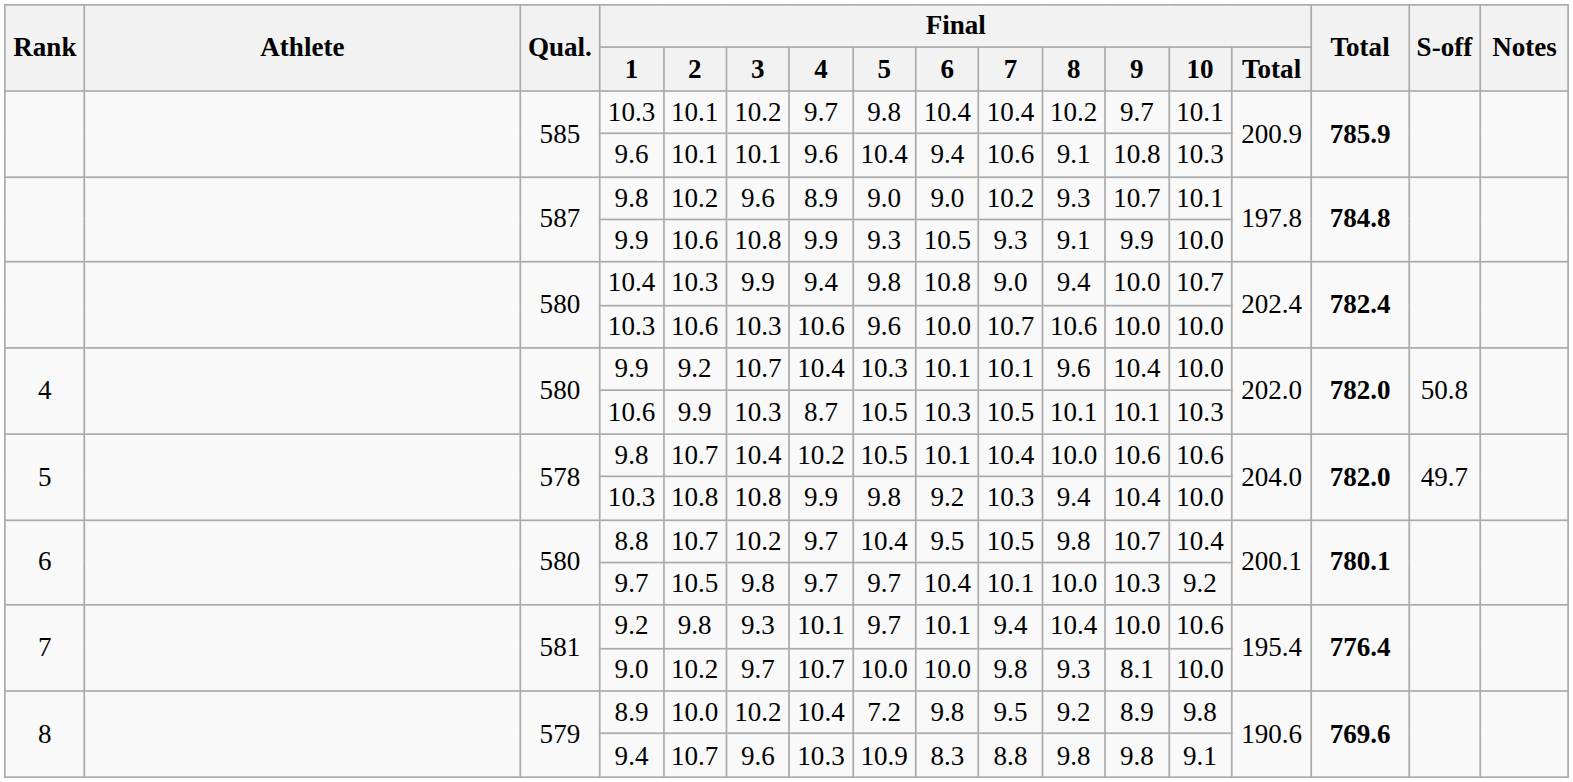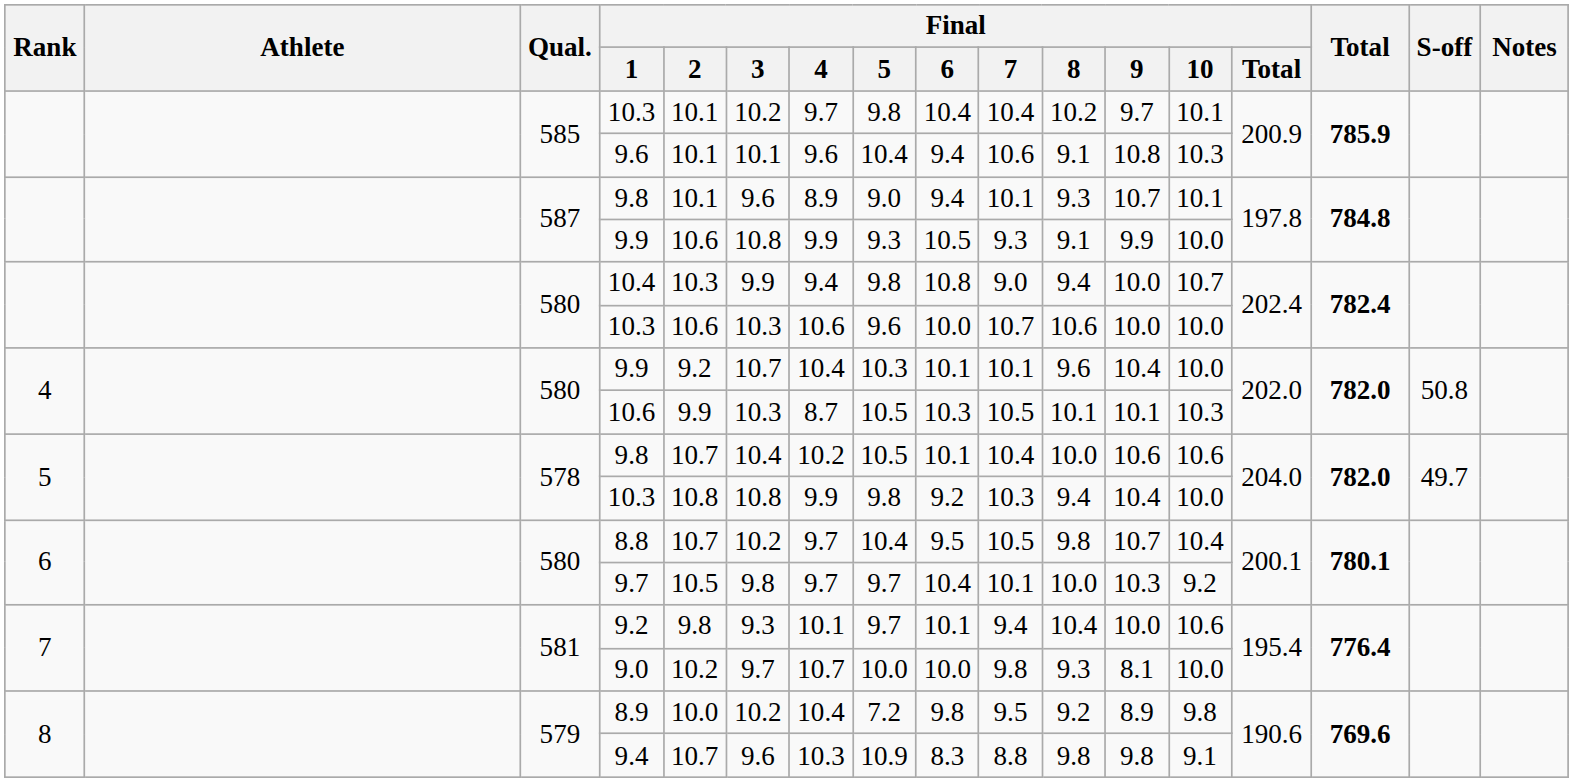 <table class="wikitable" style="text-align:center">
 <tr>
 <th rowspan=2 width=40>Rank</th>
 <th rowspan=2 width=250>Athlete</th>
 <th rowspan=2 width=40>Qual.</th>
 <th colspan=11>Final</th>
 <th rowspan=2 width=50>Total</th>
 <th rowspan=2 width=35>S-off</th>
 <th rowspan=2 width=45>Notes</th>
 </tr>
 <tr>
 <th width=30>1</th>
 <th width=30>2</th>
 <th width=30>3</th>
 <th width=30>4</th>
 <th width=30>5</th>
 <th width=30>6</th>
 <th width=30>7</th>
 <th width=30>8</th>
 <th width=30>9</th>
 <th width=30>10</th>
 <th width=40>Total</th>
 </tr>
 <tr>
 <td rowspan=2></td>
 <td rowspan=2 align=left></td>
 <td rowspan=2>585</td>
 <td>10.3</td>
 <td>10.1</td>
 <td>10.2</td>
 <td>9.7</td>
 <td>9.8</td>
 <td>10.4</td>
 <td>10.4</td>
 <td>10.2</td>
 <td>9.7</td>
 <td>10.1</td>
 <td rowspan=2>200.9</td>
 <td rowspan=2><strong>785.9</strong></td>
 <td rowspan=2></td>
 <td rowspan=2></td>
 </tr>
 <tr>
 <td>9.6</td>
 <td>10.1</td>
 <td>10.1</td>
 <td>9.6</td>
 <td>10.4</td>
 <td>9.4</td>
 <td>10.6</td>
 <td>9.1</td>
 <td>10.8</td>
 <td>10.3</td>
 </tr>
 <tr>
 <td rowspan=2></td>
 <td rowspan=2 align=left></td>
 <td rowspan=2>587</td>
 <td>9.8</td>
-<td>10.2</td>
+<td>10.1</td>
 <td>9.6</td>
 <td>8.9</td>
 <td>9.0</td>
-<td>9.0</td>
-<td>10.2</td>
+<td>9.4</td>
+<td>10.1</td>
 <td>9.3</td>
 <td>10.7</td>
 <td>10.1</td>
 <td rowspan=2>197.8</td>
 <td rowspan=2><strong>784.8</strong></td>
 <td rowspan=2></td>
 <td rowspan=2></td>
 </tr>
 <tr>
 <td>9.9</td>
 <td>10.6</td>
 <td>10.8</td>
 <td>9.9</td>
 <td>9.3</td>
 <td>10.5</td>
 <td>9.3</td>
 <td>9.1</td>
 <td>9.9</td>
 <td>10.0</td>
 </tr>
 <tr>
 <td rowspan=2></td>
 <td rowspan=2 align=left></td>
 <td rowspan=2>580</td>
 <td>10.4</td>
 <td>10.3</td>
 <td>9.9</td>
 <td>9.4</td>
 <td>9.8</td>
 <td>10.8</td>
 <td>9.0</td>
 <td>9.4</td>
 <td>10.0</td>
 <td>10.7</td>
 <td rowspan=2>202.4</td>
 <td rowspan=2><strong>782.4</strong></td>
 <td rowspan=2></td>
 <td rowspan=2></td>
 </tr>
 <tr>
 <td>10.3</td>
 <td>10.6</td>
 <td>10.3</td>
 <td>10.6</td>
 <td>9.6</td>
 <td>10.0</td>
 <td>10.7</td>
 <td>10.6</td>
 <td>10.0</td>
 <td>10.0</td>
 </tr>
 <tr>
 <td rowspan=2>4</td>
 <td rowspan=2 align=left></td>
 <td rowspan=2>580</td>
 <td>9.9</td>
 <td>9.2</td>
 <td>10.7</td>
 <td>10.4</td>
 <td>10.3</td>
 <td>10.1</td>
 <td>10.1</td>
 <td>9.6</td>
 <td>10.4</td>
 <td>10.0</td>
 <td rowspan=2>202.0</td>
 <td rowspan=2><strong>782.0</strong></td>
 <td rowspan=2>50.8</td>
 <td rowspan=2></td>
 </tr>
 <tr>
 <td>10.6</td>
 <td>9.9</td>
 <td>10.3</td>
 <td>8.7</td>
 <td>10.5</td>
 <td>10.3</td>
 <td>10.5</td>
 <td>10.1</td>
 <td>10.1</td>
 <td>10.3</td>
 </tr>
 <tr>
 <td rowspan=2>5</td>
 <td rowspan=2 align=left></td>
 <td rowspan=2>578</td>
 <td>9.8</td>
 <td>10.7</td>
 <td>10.4</td>
 <td>10.2</td>
 <td>10.5</td>
 <td>10.1</td>
 <td>10.4</td>
 <td>10.0</td>
 <td>10.6</td>
 <td>10.6</td>
 <td rowspan=2>204.0</td>
 <td rowspan=2><strong>782.0</strong></td>
 <td rowspan=2>49.7</td>
 <td rowspan=2></td>
 </tr>
 <tr>
 <td>10.3</td>
 <td>10.8</td>
 <td>10.8</td>
 <td>9.9</td>
 <td>9.8</td>
 <td>9.2</td>
 <td>10.3</td>
 <td>9.4</td>
 <td>10.4</td>
 <td>10.0</td>
 </tr>
 <tr>
 <td rowspan=2>6</td>
 <td rowspan=2 align=left></td>
 <td rowspan=2>580</td>
 <td>8.8</td>
 <td>10.7</td>
 <td>10.2</td>
 <td>9.7</td>
 <td>10.4</td>
 <td>9.5</td>
 <td>10.5</td>
 <td>9.8</td>
 <td>10.7</td>
 <td>10.4</td>
 <td rowspan=2>200.1</td>
 <td rowspan=2><strong>780.1</strong></td>
 <td rowspan=2></td>
 <td rowspan=2></td>
 </tr>
 <tr>
 <td>9.7</td>
 <td>10.5</td>
 <td>9.8</td>
 <td>9.7</td>
 <td>9.7</td>
 <td>10.4</td>
 <td>10.1</td>
 <td>10.0</td>
 <td>10.3</td>
 <td>9.2</td>
 </tr>
 <tr>
 <td rowspan=2>7</td>
 <td rowspan=2 align=left></td>
 <td rowspan=2>581</td>
 <td>9.2</td>
 <td>9.8</td>
 <td>9.3</td>
 <td>10.1</td>
 <td>9.7</td>
 <td>10.1</td>
 <td>9.4</td>
 <td>10.4</td>
 <td>10.0</td>
 <td>10.6</td>
 <td rowspan=2>195.4</td>
 <td rowspan=2><strong>776.4</strong></td>
 <td rowspan=2></td>
 <td rowspan=2></td>
 </tr>
 <tr>
 <td>9.0</td>
 <td>10.2</td>
 <td>9.7</td>
 <td>10.7</td>
 <td>10.0</td>
 <td>10.0</td>
 <td>9.8</td>
 <td>9.3</td>
 <td>8.1</td>
 <td>10.0</td>
 </tr>
 <tr>
 <td rowspan=2>8</td>
 <td rowspan=2 align=left></td>
 <td rowspan=2>579</td>
 <td>8.9</td>
 <td>10.0</td>
 <td>10.2</td>
 <td>10.4</td>
 <td>7.2</td>
 <td>9.8</td>
 <td>9.5</td>
 <td>9.2</td>
 <td>8.9</td>
 <td>9.8</td>
 <td rowspan=2>190.6</td>
 <td rowspan=2><strong>769.6</strong></td>
 <td rowspan=2></td>
 <td rowspan=2></td>
 </tr>
 <tr>
 <td>9.4</td>
 <td>10.7</td>
 <td>9.6</td>
 <td>10.3</td>
 <td>10.9</td>
 <td>8.3</td>
 <td>8.8</td>
 <td>9.8</td>
 <td>9.8</td>
 <td>9.1</td>
 </tr>
 </table>
